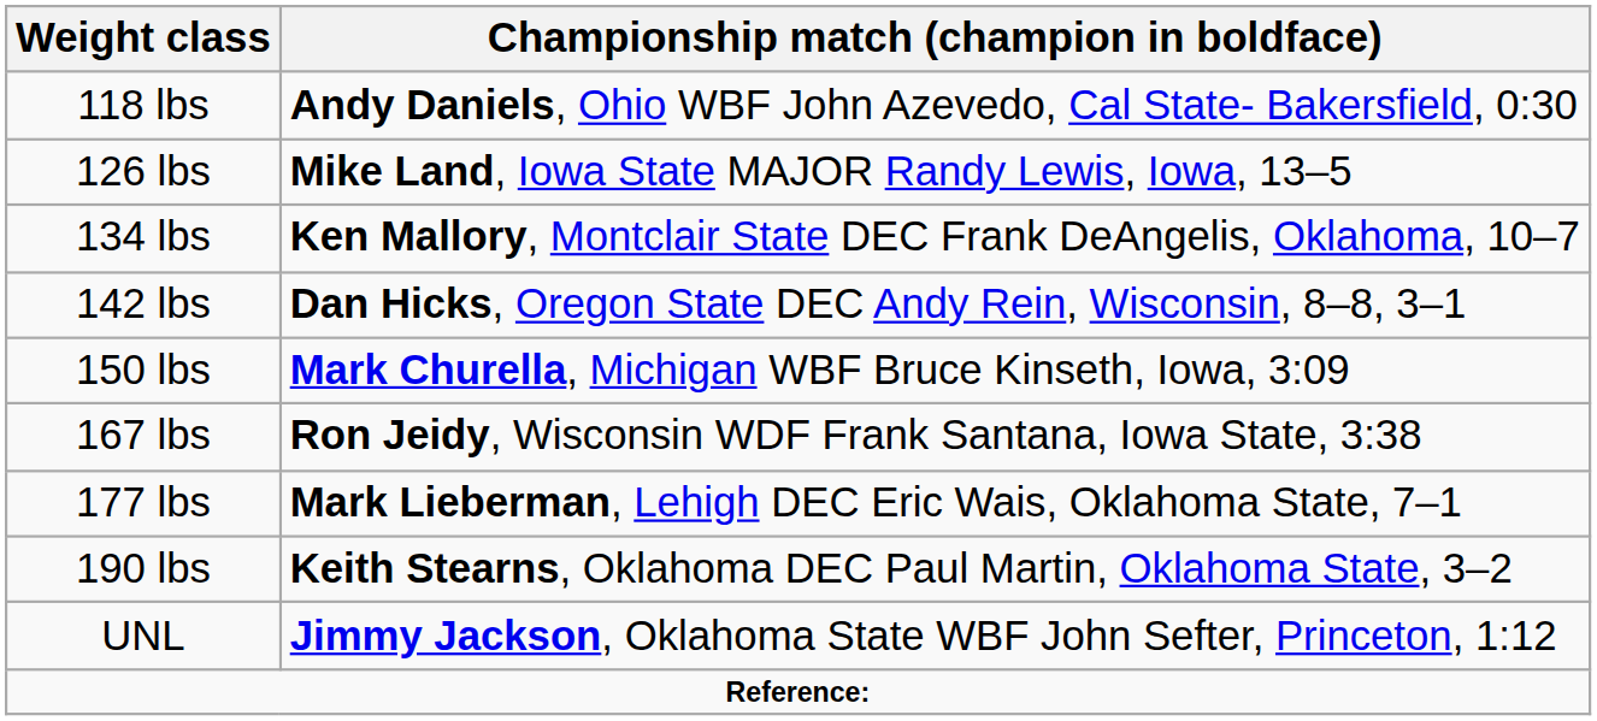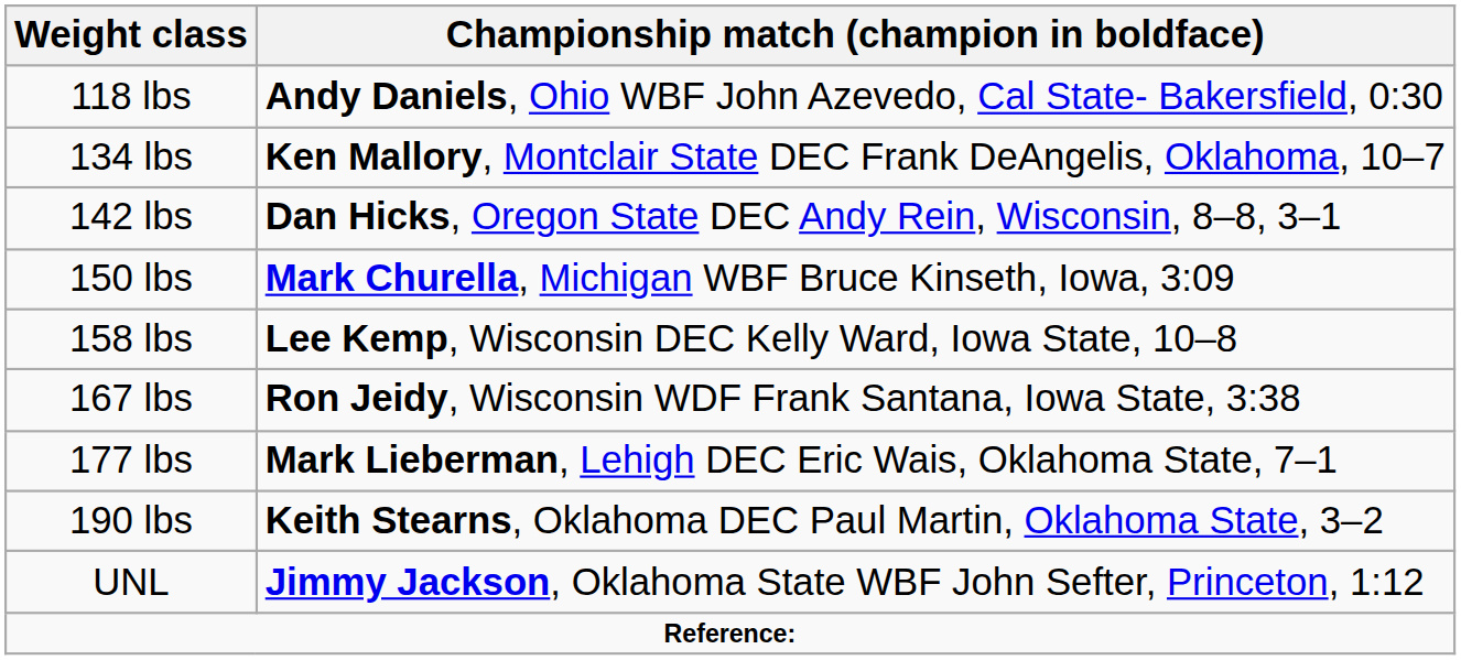 <table class="wikitable" style="text-align:center">
 <tr>
 <th>Weight class</th>
 <th>Championship match (champion in boldface)</th>
 </tr>
 <tr>
 <td>118 lbs</td>
 <td align=left><strong>Andy Daniels</strong>, <a href='#'>Ohio</a> WBF John Azevedo, <a href='#'>Cal State- Bakersfield</a>, 0:30</td>
-</tr>
-<tr>
-<td>126 lbs</td>
-<td align=left><strong>Mike Land</strong>, <a href='#'>Iowa State</a> MAJOR <a href='#'>Randy Lewis</a>, <a href='#'>Iowa</a>, 13–5</td>
 </tr>
 <tr>
 <td>134 lbs</td>
 <td align=left><strong>Ken Mallory</strong>, <a href='#'>Montclair State</a> DEC Frank DeAngelis, <a href='#'>Oklahoma</a>, 10–7</td>
 </tr>
 <tr>
 <td>142 lbs</td>
 <td align=left><strong>Dan Hicks</strong>, <a href='#'>Oregon State</a> DEC <a href='#'>Andy Rein</a>, <a href='#'>Wisconsin</a>, 8–8, 3–1</td>
 </tr>
 <tr>
 <td>150 lbs</td>
 <td align=left><strong><a href='#'>Mark Churella</a></strong>, <a href='#'>Michigan</a> WBF Bruce Kinseth, Iowa, 3:09</td>
+</tr>
+<tr>
+<td>158 lbs</td>
+<td align=left><strong>Lee Kemp</strong>, Wisconsin DEC Kelly Ward, Iowa State, 10–8</td>
 </tr>
 <tr>
 <td>167 lbs</td>
 <td align=left><strong>Ron Jeidy</strong>, Wisconsin WDF Frank Santana, Iowa State, 3:38</td>
 </tr>
 <tr>
 <td>177 lbs</td>
 <td align=left><strong>Mark Lieberman</strong>, <a href='#'>Lehigh</a> DEC Eric Wais, Oklahoma State, 7–1</td>
 </tr>
 <tr>
 <td>190 lbs</td>
 <td align=left><strong>Keith Stearns</strong>, Oklahoma DEC Paul Martin, <a href='#'>Oklahoma State</a>, 3–2</td>
 </tr>
 <tr>
 <td>UNL</td>
 <td align=left><strong><a href='#'>Jimmy Jackson</a></strong>, Oklahoma State WBF John Sefter, <a href='#'>Princeton</a>, 1:12</td>
 </tr>
 <tr>
 <td colspan="2"  style="font-size:8pt; text-align:center;"><strong>Reference:</strong></td>
 </tr>
 </table>
